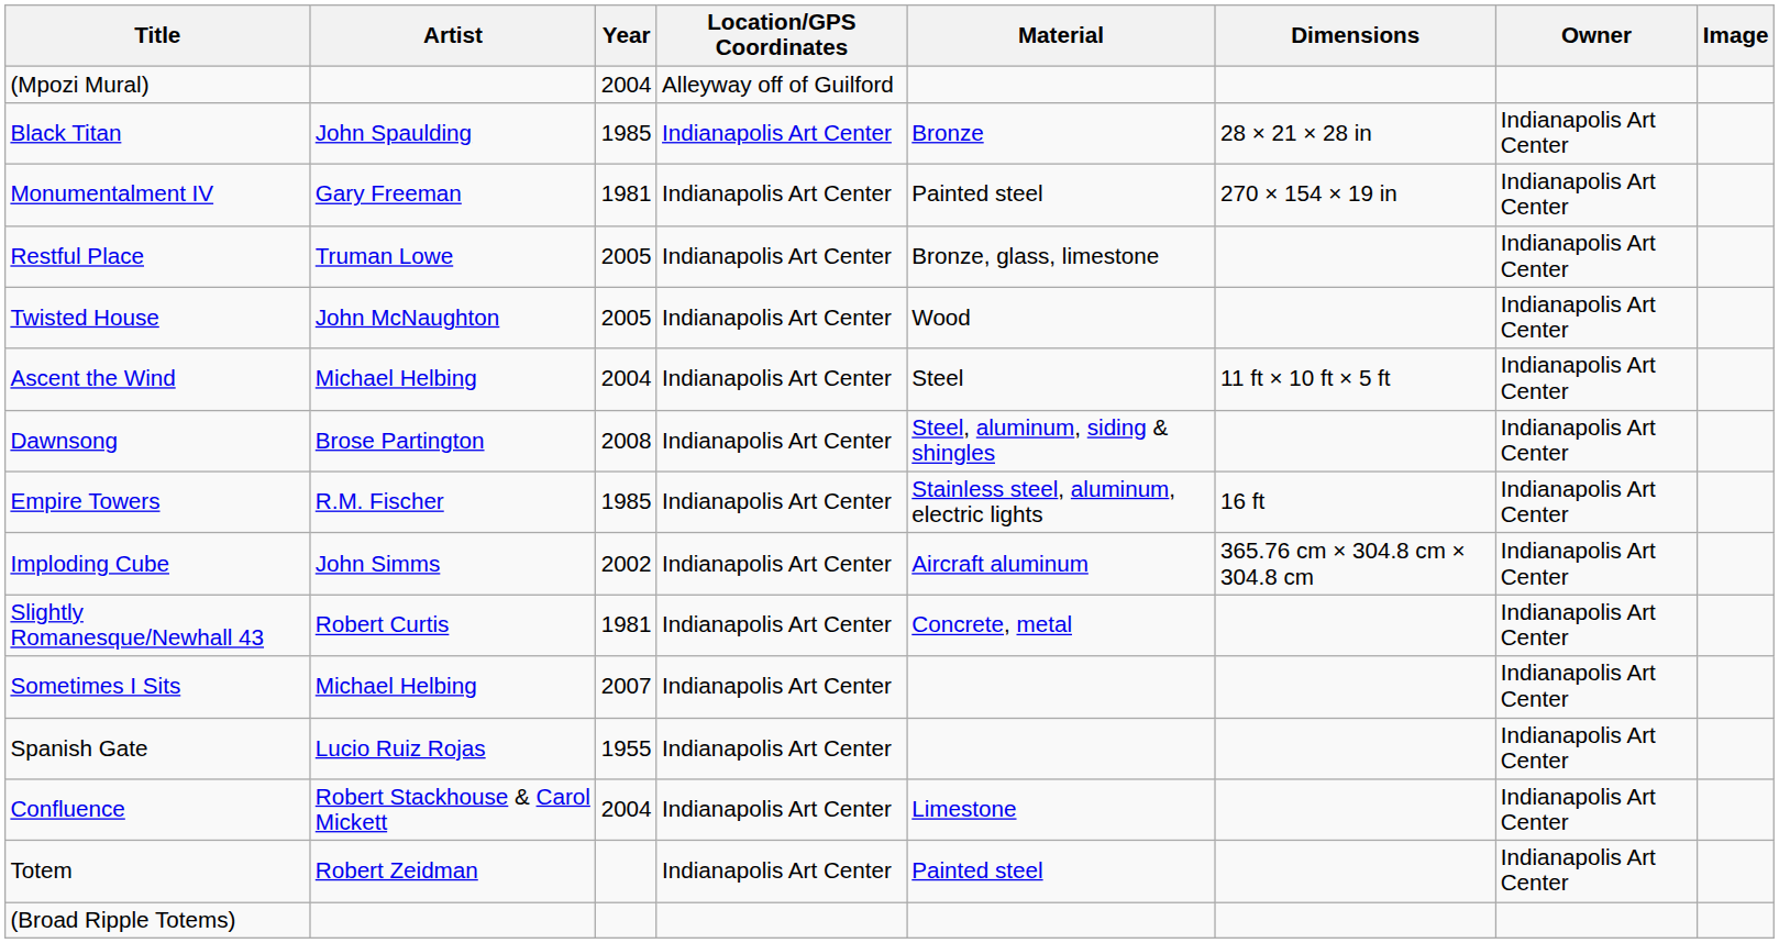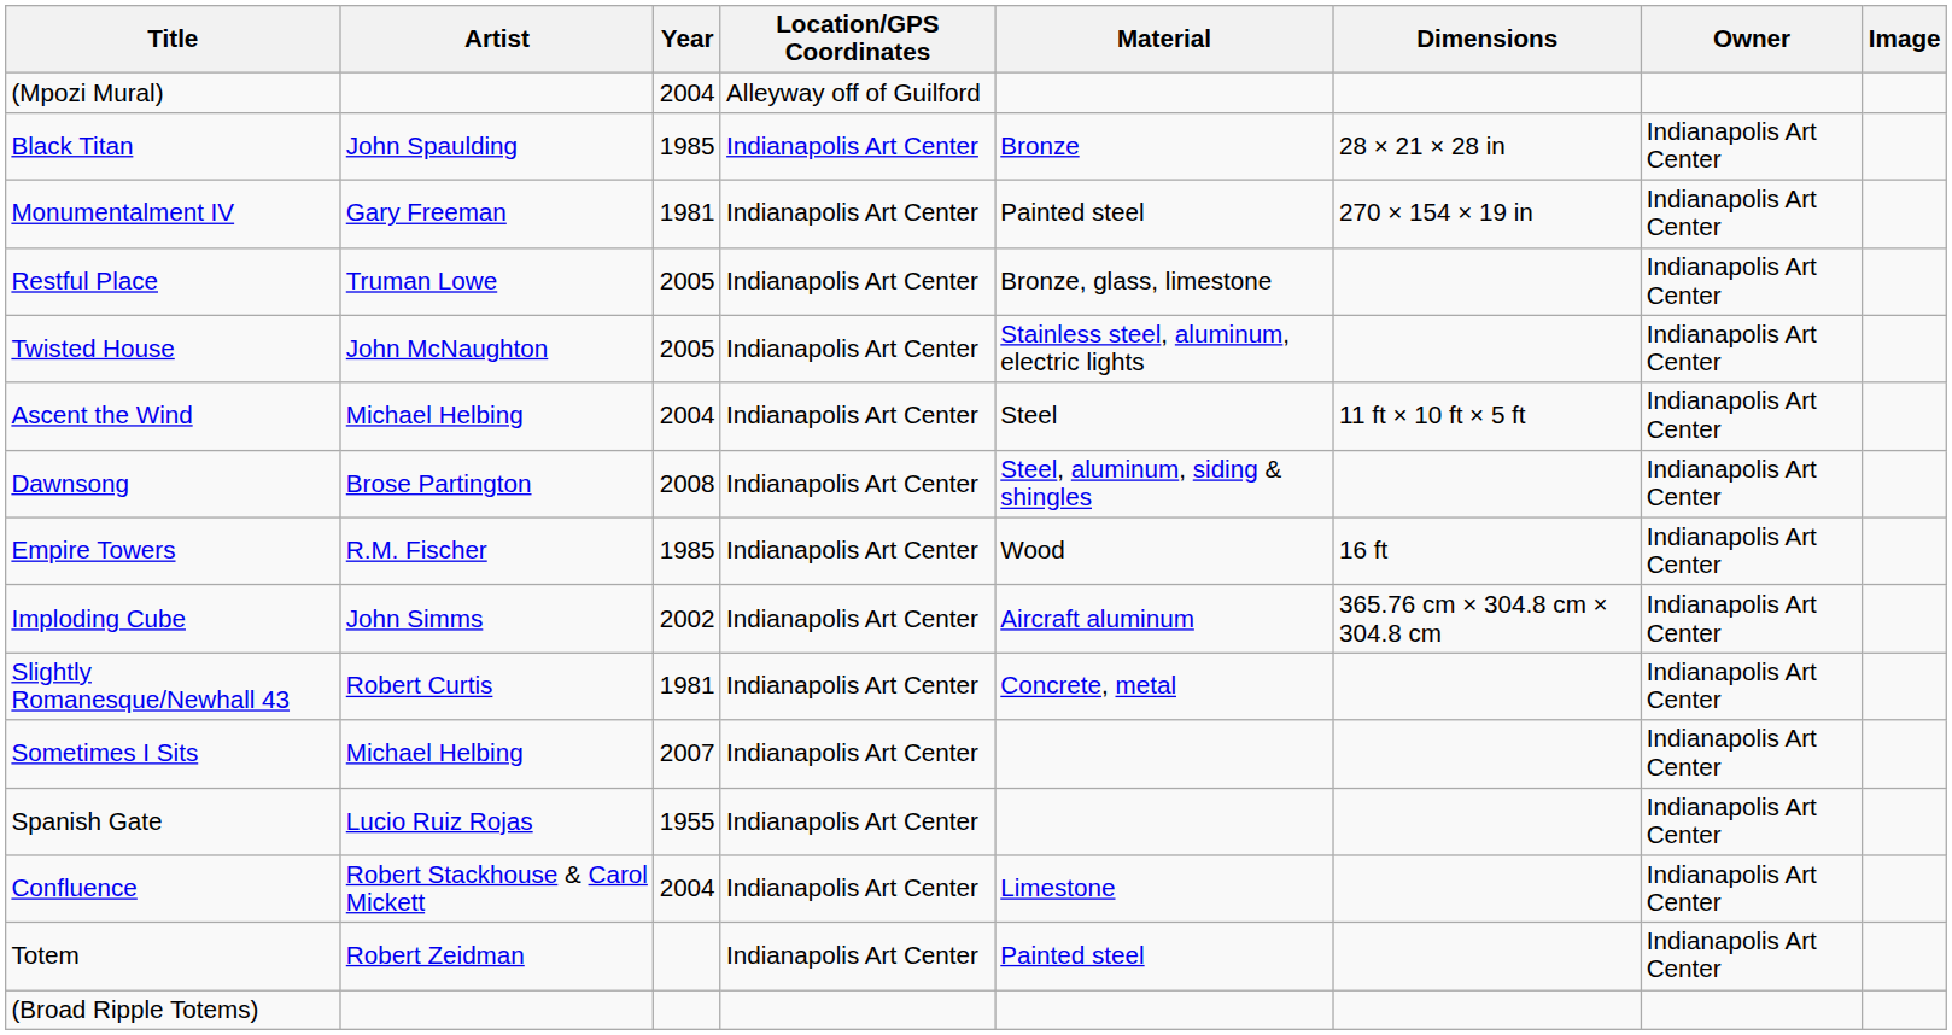 <table class="wikitable sortable">
 <tr>
 <th>Title</th>
 <th>Artist</th>
 <th>Year</th>
 <th>Location/GPS Coordinates</th>
 <th>Material</th>
 <th>Dimensions</th>
 <th>Owner</th>
 <th>Image</th>
 </tr>
 <tr>
 <td>(Mpozi Mural)</td>
 <td></td>
 <td>2004</td>
 <td>Alleyway off of Guilford </td>
 <td></td>
 <td></td>
 <td></td>
 <td></td>
 </tr>
 <tr>
 <td><a href='#'>Black Titan</a></td>
 <td><a href='#'>John Spaulding</a></td>
 <td>1985</td>
 <td><a href='#'>Indianapolis Art Center</a> </td>
 <td><a href='#'>Bronze</a></td>
 <td>28 × 21 × 28 in</td>
 <td>Indianapolis Art Center</td>
 <td></td>
 </tr>
 <tr>
 <td><a href='#'>Monumentalment IV</a></td>
 <td><a href='#'>Gary Freeman</a></td>
 <td>1981</td>
 <td>Indianapolis Art Center </td>
 <td>Painted steel</td>
 <td>270 × 154 × 19 in</td>
 <td>Indianapolis Art Center</td>
 <td></td>
 </tr>
 <tr>
 <td><a href='#'>Restful Place</a></td>
 <td><a href='#'>Truman Lowe</a></td>
 <td>2005</td>
 <td>Indianapolis Art Center </td>
 <td>Bronze, glass, limestone</td>
 <td></td>
 <td>Indianapolis Art Center</td>
 <td></td>
 </tr>
 <tr>
 <td><a href='#'>Twisted House</a></td>
 <td><a href='#'>John McNaughton</a></td>
 <td>2005</td>
 <td>Indianapolis Art Center </td>
-<td>Wood</td>
+<td><a href='#'>Stainless steel</a>, <a href='#'>aluminum</a>, electric lights</td>
 <td></td>
 <td>Indianapolis Art Center</td>
 <td></td>
 </tr>
 <tr>
 <td><a href='#'>Ascent the Wind</a></td>
 <td><a href='#'>Michael Helbing</a></td>
 <td>2004</td>
 <td>Indianapolis Art Center </td>
 <td>Steel</td>
 <td>11 ft × 10 ft × 5 ft</td>
 <td>Indianapolis Art Center</td>
 <td></td>
 </tr>
 <tr>
 <td><a href='#'>Dawnsong</a></td>
 <td><a href='#'>Brose Partington</a></td>
 <td>2008</td>
 <td>Indianapolis Art Center </td>
 <td><a href='#'>Steel</a>, <a href='#'>aluminum</a>, <a href='#'>siding</a> & <a href='#'>shingles</a></td>
 <td></td>
 <td>Indianapolis Art Center</td>
 <td></td>
 </tr>
 <tr>
 <td><a href='#'>Empire Towers</a></td>
 <td><a href='#'>R.M. Fischer</a></td>
 <td>1985</td>
 <td>Indianapolis Art Center </td>
-<td><a href='#'>Stainless steel</a>, <a href='#'>aluminum</a>, electric lights</td>
+<td>Wood</td>
 <td>16 ft</td>
 <td>Indianapolis Art Center</td>
 <td></td>
 </tr>
 <tr>
 <td><a href='#'>Imploding Cube</a></td>
 <td><a href='#'>John Simms</a></td>
 <td>2002</td>
 <td>Indianapolis Art Center</td>
 <td><a href='#'>Aircraft aluminum</a></td>
 <td>365.76 cm × 304.8 cm × 304.8 cm</td>
 <td>Indianapolis Art Center</td>
 <td></td>
 </tr>
 <tr>
 <td><a href='#'>Slightly Romanesque/Newhall 43</a></td>
 <td><a href='#'>Robert Curtis</a></td>
 <td>1981</td>
 <td>Indianapolis Art Center</td>
 <td><a href='#'>Concrete</a>, <a href='#'>metal</a></td>
 <td></td>
 <td>Indianapolis Art Center</td>
 <td></td>
 </tr>
 <tr>
 <td><a href='#'>Sometimes I Sits</a></td>
 <td><a href='#'>Michael Helbing</a></td>
 <td>2007</td>
 <td>Indianapolis Art Center</td>
 <td></td>
 <td></td>
 <td>Indianapolis Art Center</td>
 <td></td>
 </tr>
 <tr>
 <td>Spanish Gate</td>
 <td><a href='#'>Lucio Ruiz Rojas</a></td>
 <td>1955</td>
 <td>Indianapolis Art Center</td>
 <td></td>
 <td></td>
 <td>Indianapolis Art Center</td>
 <td></td>
 </tr>
 <tr>
 <td><a href='#'>Confluence</a></td>
 <td><a href='#'>Robert Stackhouse</a> & <a href='#'>Carol Mickett</a></td>
 <td>2004</td>
 <td>Indianapolis Art Center </td>
 <td><a href='#'>Limestone</a></td>
 <td></td>
 <td>Indianapolis Art Center</td>
 <td></td>
 </tr>
 <tr>
 <td>Totem</td>
 <td><a href='#'>Robert Zeidman</a></td>
 <td></td>
 <td>Indianapolis Art Center</td>
 <td><a href='#'>Painted steel</a></td>
 <td></td>
 <td>Indianapolis Art Center </td>
 <td></td>
 </tr>
 <tr>
 <td>(Broad Ripple Totems)</td>
 <td></td>
 <td></td>
 <td></td>
 <td></td>
 <td></td>
 <td></td>
 <td></td>
 </tr>
 <tr>
 </tr>
 </table>
